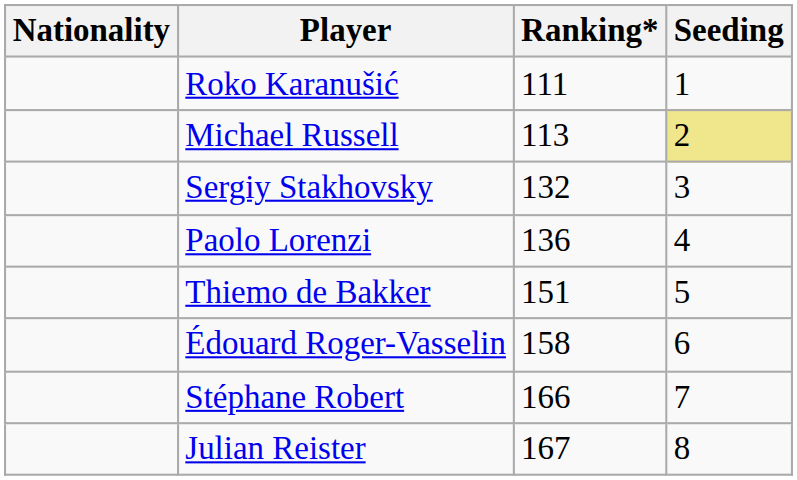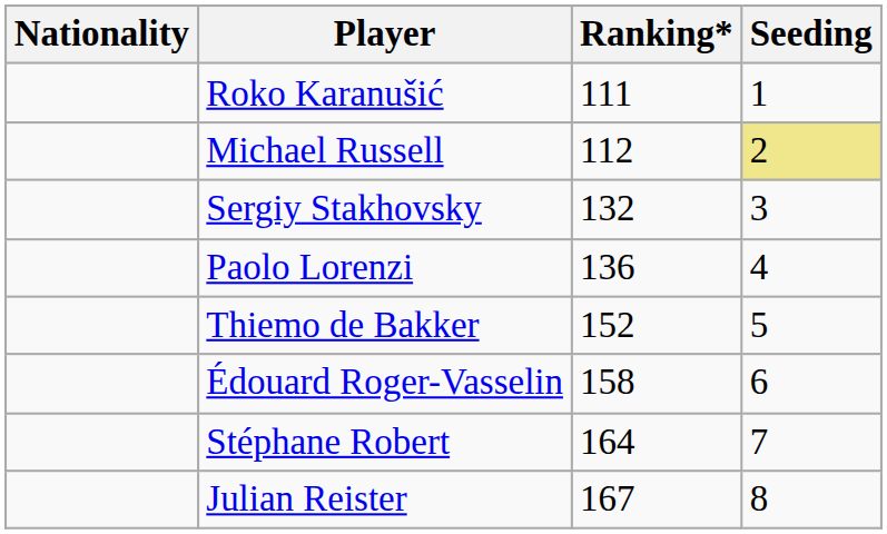 <table class="wikitable" border="1">
 <tr>
 <th>Nationality</th>
 <th>Player</th>
 <th>Ranking*</th>
 <th>Seeding</th>
 </tr>
 <tr>
 <td></td>
 <td><a href='#'>Roko Karanušić</a></td>
 <td>111</td>
 <td>1</td>
 </tr>
 <tr>
 <td></td>
 <td><a href='#'>Michael Russell</a></td>
-<td>113</td>
+<td>112</td>
 <td style="background: khaki;">2</td>
 </tr>
 <tr>
 <td></td>
 <td><a href='#'>Sergiy Stakhovsky</a></td>
 <td>132</td>
 <td>3</td>
 </tr>
 <tr>
 <td></td>
 <td><a href='#'>Paolo Lorenzi</a></td>
 <td>136</td>
 <td>4</td>
 </tr>
 <tr>
 <td></td>
 <td><a href='#'>Thiemo de Bakker</a></td>
-<td>151</td>
+<td>152</td>
 <td>5</td>
 </tr>
 <tr>
 <td></td>
 <td><a href='#'>Édouard Roger-Vasselin</a></td>
 <td>158</td>
 <td>6</td>
 </tr>
 <tr>
 <td></td>
 <td><a href='#'>Stéphane Robert</a></td>
-<td>166</td>
+<td>164</td>
 <td>7</td>
 </tr>
 <tr>
 <td></td>
 <td><a href='#'>Julian Reister</a></td>
 <td>167</td>
 <td>8</td>
 </tr>
 </table>
